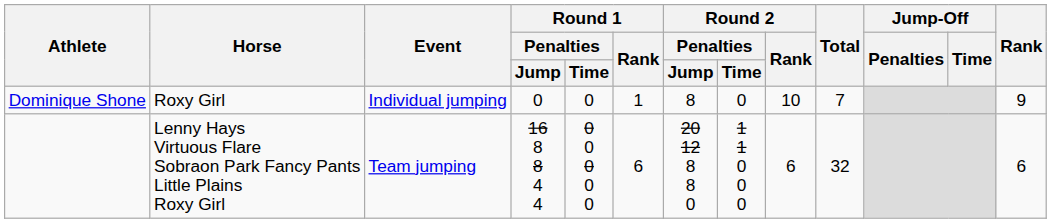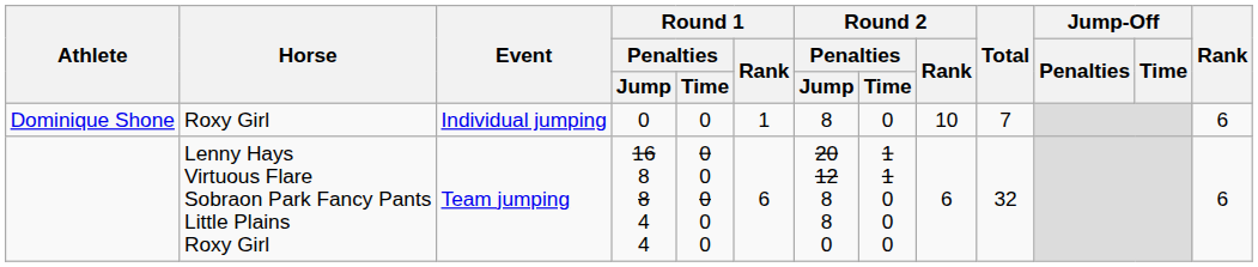 <table class="wikitable" border="1" style="font-size:90%">
 <tr>
 <th rowspan=3>Athlete</th>
 <th rowspan=3>Horse</th>
 <th rowspan=3>Event</th>
 <th colspan=3>Round 1</th>
 <th colspan=3>Round 2</th>
 <th rowspan=3>Total</th>
 <th colspan=2>Jump-Off</th>
 <th rowspan=3>Rank</th>
 </tr>
 <tr>
 <th colspan=2>Penalties</th>
 <th rowspan=2>Rank</th>
 <th colspan=2>Penalties</th>
 <th rowspan=2>Rank</th>
 <th rowspan=2>Penalties</th>
 <th rowspan=2>Time</th>
 </tr>
 <tr>
 <th>Jump</th>
 <th>Time</th>
 <th>Jump</th>
 <th>Time</th>
 </tr>
 <tr>
 <td><a href='#'>Dominique Shone</a></td>
 <td>Roxy Girl</td>
 <td><a href='#'>Individual jumping</a></td>
 <td align=center>0</td>
 <td align=center>0</td>
 <td align=center>1</td>
 <td align=center>8</td>
 <td align=center>0</td>
 <td align=center>10</td>
 <td align=center>7</td>
 <td colspan=2 bgcolor=#DCDCDC></td>
-<td align=center>9</td>
+<td align=center>6</td>
 </tr>
 <tr>
 <td><br><br><br><br></td>
 <td>Lenny Hays<br>Virtuous Flare<br>Sobraon Park Fancy Pants<br>Little Plains<br>Roxy Girl</td>
 <td><a href='#'>Team jumping</a></td>
 <td align=center><s>16</s><br>8<br><s>8</s><br>4<br>4</td>
 <td align=center><s>0</s><br>0<br><s>0</s><br>0<br>0</td>
 <td align=center>6</td>
 <td align=center><s>20</s><br><s>12</s><br>8<br>8<br>0</td>
 <td align=center><s>1</s><br><s>1</s><br>0<br>0<br>0</td>
 <td align=center>6</td>
 <td align=center>32</td>
 <td colspan=2 bgcolor=#DCDCDC></td>
 <td align=center>6</td>
 </tr>
 </table>
